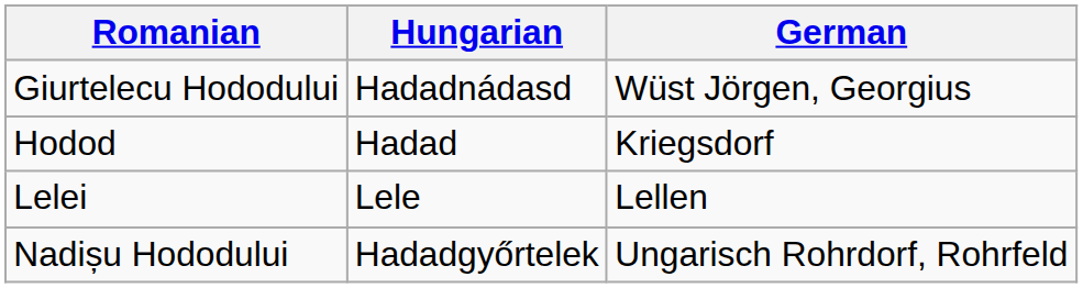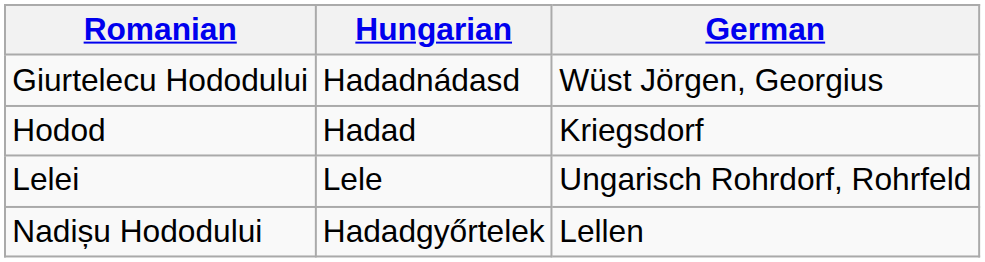 <table class="wikitable">
 <tr>
 <th><a href='#'>Romanian</a></th>
 <th><a href='#'>Hungarian</a></th>
 <th><a href='#'>German</a></th>
 </tr>
 <tr>
 <td>Giurtelecu Hododului</td>
 <td>Hadadnádasd</td>
 <td>Wüst Jörgen, Georgius</td>
 </tr>
 <tr>
 <td>Hodod</td>
 <td>Hadad</td>
 <td>Kriegsdorf</td>
 </tr>
 <tr>
 <td>Lelei</td>
 <td>Lele</td>
-<td>Lellen</td>
+<td>Ungarisch Rohrdorf, Rohrfeld</td>
 </tr>
 <tr>
 <td>Nadișu Hododului</td>
 <td>Hadadgyőrtelek</td>
-<td>Ungarisch Rohrdorf, Rohrfeld</td>
+<td>Lellen</td>
 </tr>
 </table>
